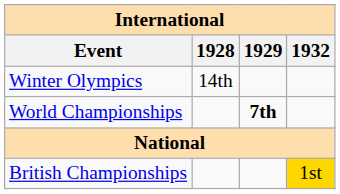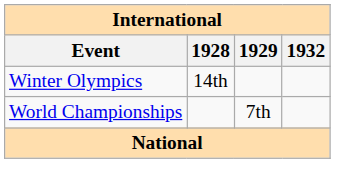 <table class="wikitable" style="text-align:center">
 <tr>
 <th style="background-color: #ffdead; " colspan=4 align=center>International</th>
 </tr>
 <tr>
 <th>Event</th>
 <th>1928</th>
 <th>1929</th>
 <th>1932</th>
 </tr>
 <tr>
 <td align=left><a href='#'>Winter Olympics</a></td>
 <td>14th</td>
 <td></td>
 <td></td>
 </tr>
 <tr>
 <td align=left><a href='#'>World Championships</a></td>
 <td></td>
-<td><strong>7th</strong></td>
+<td>7th</td>
 <td></td>
 </tr>
 <tr>
 <th style="background-color: #ffdead; " colspan=4 align=center>National</th>
 </tr>
-<tr>
-<td align=left><a href='#'>British Championships</a></td>
-<td></td>
-<td></td>
-<td bgcolor=gold>1st</td>
-</tr>
 </table>
